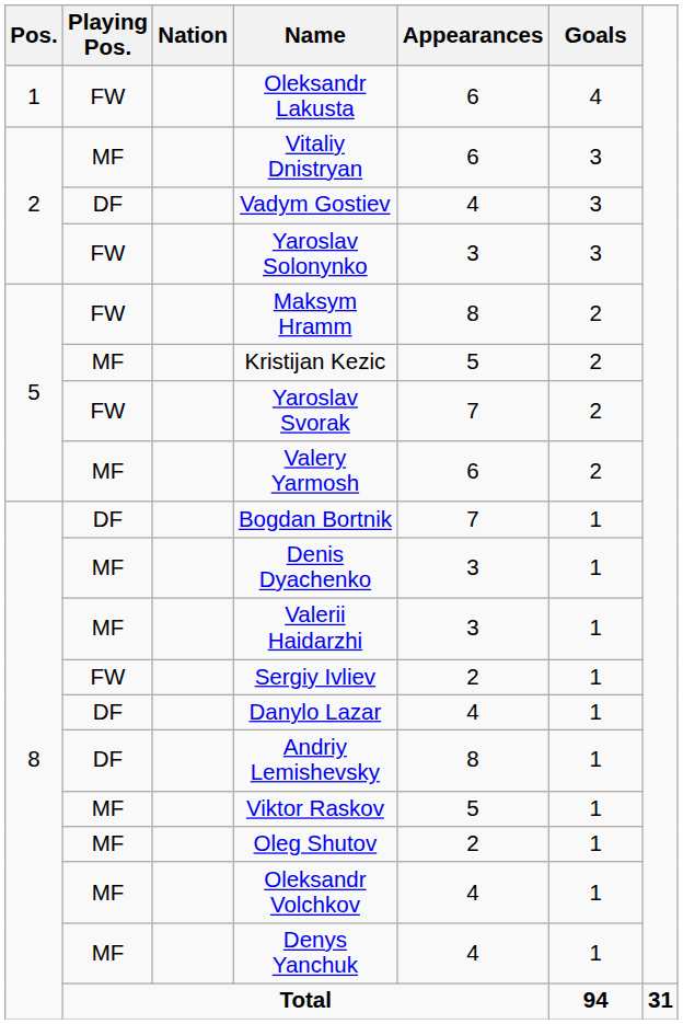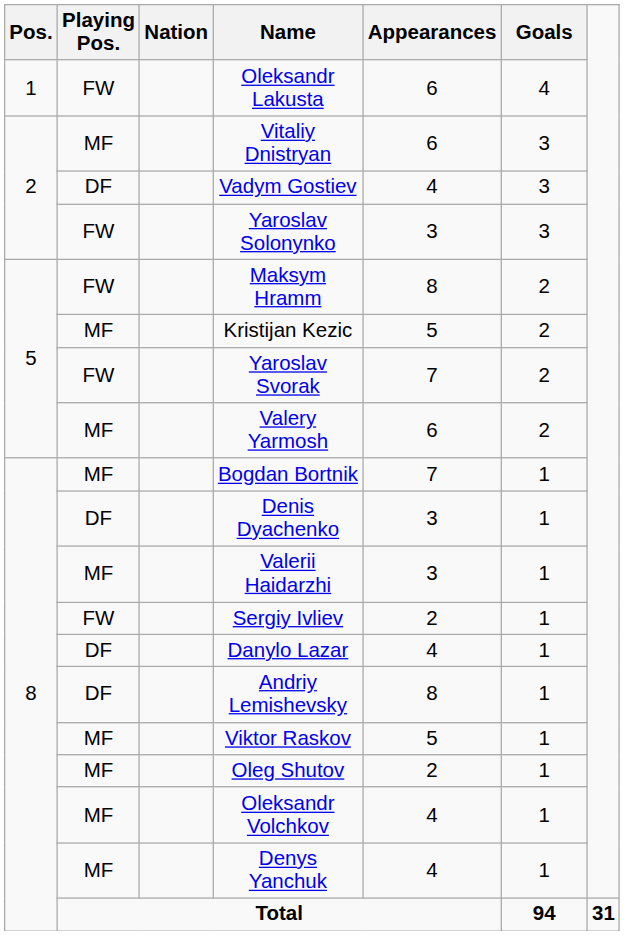 <table class="wikitable sortable" style="font-size:100%; text-align:center">
 <tr>
 <th width=15>Pos.</th>
 <th width=15>Playing Pos.</th>
 <th width=15>Nation</th>
 <th width=110>Name</th>
 <th width=50>Appearances</th>
 <th width=60>Goals</th>
 </tr>
 <tr>
 <td>1</td>
 <td>FW</td>
 <td></td>
 <td><a href='#'>Oleksandr Lakusta</a></td>
 <td>6</td>
 <td>4</td>
 </tr>
 <tr>
 <td rowspan=3>2</td>
 <td>MF</td>
 <td></td>
 <td><a href='#'>Vitaliy Dnistryan</a></td>
 <td>6</td>
 <td>3</td>
 </tr>
 <tr>
 <td>DF</td>
 <td></td>
 <td><a href='#'>Vadym Gostiev</a></td>
 <td>4</td>
 <td>3</td>
 </tr>
 <tr>
 <td>FW</td>
 <td></td>
 <td><a href='#'>Yaroslav Solonynko</a></td>
 <td>3</td>
 <td>3</td>
 </tr>
 <tr>
 <td rowspan=4>5</td>
 <td>FW</td>
 <td></td>
 <td><a href='#'>Maksym Hramm</a></td>
 <td>8</td>
 <td>2</td>
 </tr>
 <tr>
 <td>MF</td>
 <td></td>
 <td>Kristijan Kezic</td>
 <td>5</td>
 <td>2</td>
 </tr>
 <tr>
 <td>FW</td>
 <td></td>
 <td><a href='#'>Yaroslav Svorak</a></td>
 <td>7</td>
 <td>2</td>
 </tr>
 <tr>
 <td>MF</td>
 <td></td>
 <td><a href='#'>Valery Yarmosh</a></td>
 <td>6</td>
 <td>2</td>
 </tr>
 <tr>
 <td rowspan=11>8</td>
-<td>DF</td>
+<td>MF</td>
 <td></td>
 <td><a href='#'>Bogdan Bortnik</a></td>
 <td>7</td>
 <td>1</td>
 </tr>
 <tr>
-<td>MF</td>
+<td>DF</td>
 <td></td>
 <td><a href='#'>Denis Dyachenko</a></td>
 <td>3</td>
 <td>1</td>
 </tr>
 <tr>
 <td>MF</td>
 <td></td>
 <td><a href='#'>Valerii Haidarzhi</a></td>
 <td>3</td>
 <td>1</td>
 </tr>
 <tr>
 <td>FW</td>
 <td></td>
 <td><a href='#'>Sergiy Ivliev</a></td>
 <td>2</td>
 <td>1</td>
 </tr>
 <tr>
 <td>DF</td>
 <td></td>
 <td><a href='#'>Danylo Lazar</a></td>
 <td>4</td>
 <td>1</td>
 </tr>
 <tr>
 <td>DF</td>
 <td></td>
 <td><a href='#'>Andriy Lemishevsky</a></td>
 <td>8</td>
 <td>1</td>
 </tr>
 <tr>
 <td>MF</td>
 <td></td>
 <td><a href='#'>Viktor Raskov</a></td>
 <td>5</td>
 <td>1</td>
 </tr>
 <tr>
 <td>MF</td>
 <td></td>
 <td><a href='#'>Oleg Shutov</a></td>
 <td>2</td>
 <td>1</td>
 </tr>
 <tr>
 <td>MF</td>
 <td></td>
 <td><a href='#'>Oleksandr Volchkov</a></td>
 <td>4</td>
 <td>1</td>
 </tr>
 <tr>
 <td>MF</td>
 <td></td>
 <td><a href='#'>Denys Yanchuk</a></td>
 <td>4</td>
 <td>1</td>
 </tr>
 <tr>
 <td colspan=4><strong>Total</strong></td>
 <td><strong>94</strong></td>
 <td><strong>31</strong></td>
 </tr>
 <tr>
 </tr>
 </table>
